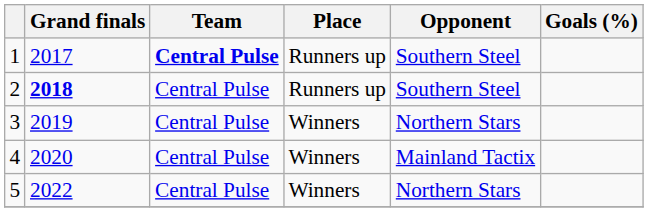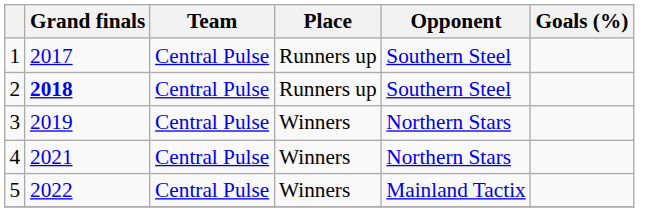 <table class="wikitable collapsible">
 <tr>
 <th></th>
 <th>Grand finals</th>
 <th>Team</th>
 <th>Place</th>
 <th>Opponent</th>
 <th>Goals (%)</th>
 </tr>
 <tr>
 <td>1</td>
 <td><a href='#'>2017</a></td>
-<td><strong><a href='#'>Central Pulse</a></strong></td>
+<td><a href='#'>Central Pulse</a></td>
 <td>Runners up</td>
 <td><a href='#'>Southern Steel</a></td>
 <td></td>
 </tr>
 <tr>
 <td>2</td>
 <td><strong><a href='#'>2018</a></strong></td>
 <td><a href='#'>Central Pulse</a></td>
 <td>Runners up</td>
 <td><a href='#'>Southern Steel</a></td>
 <td></td>
 </tr>
 <tr>
 <td>3</td>
 <td><a href='#'>2019</a></td>
 <td><a href='#'>Central Pulse</a></td>
 <td>Winners</td>
 <td><a href='#'>Northern Stars</a></td>
 <td></td>
 </tr>
 <tr>
 <td>4</td>
-<td><a href='#'>2020</a></td>
+<td><a href='#'>2021</a></td>
 <td><a href='#'>Central Pulse</a></td>
 <td>Winners</td>
-<td><a href='#'>Mainland Tactix</a></td>
+<td><a href='#'>Northern Stars</a></td>
 <td></td>
 </tr>
 <tr>
 <td>5</td>
 <td><a href='#'>2022</a></td>
 <td><a href='#'>Central Pulse</a></td>
 <td>Winners</td>
-<td><a href='#'>Northern Stars</a></td>
+<td><a href='#'>Mainland Tactix</a></td>
 <td></td>
 </tr>
 <tr>
 </tr>
 </table>
